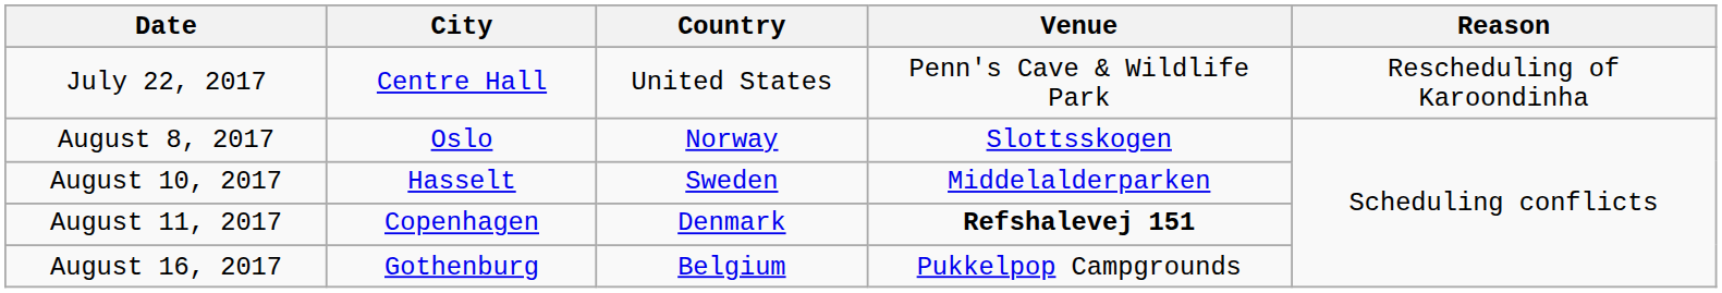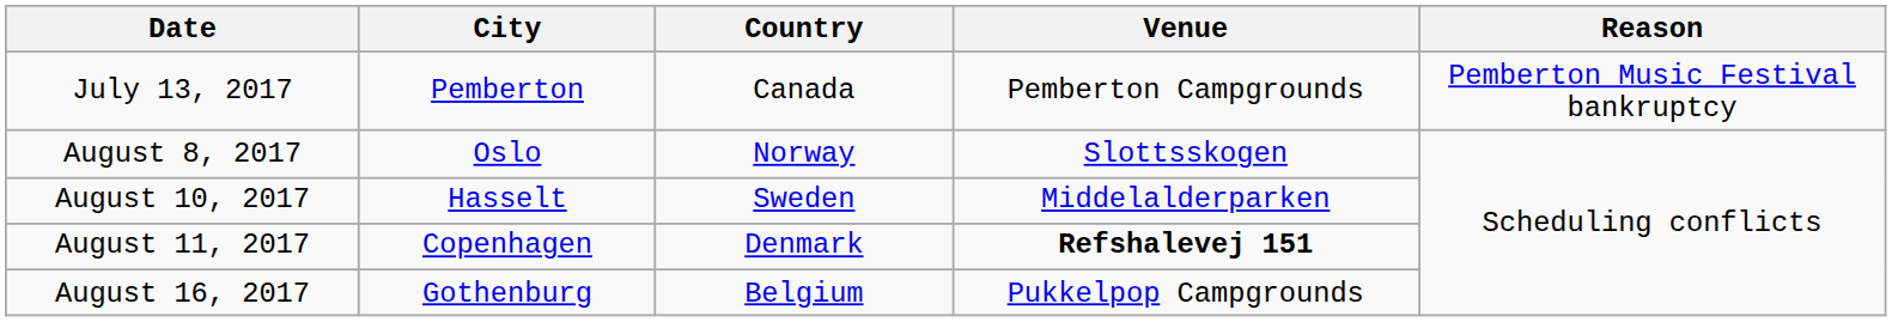 <table class="wikitable" style="text-align:center;">
 <tr>
 <th scope="col" style="width:12em;">Date</th>
 <th scope="col" style="width:10em;">City</th>
 <th scope="col" style="width:10em;">Country</th>
 <th scope="col" style="width:16em;">Venue</th>
 <th scope="col" style="width:16em;">Reason</th>
 </tr>
 <tr>
-<td>July 22, 2017</td>
-<td><a href='#'>Centre Hall</a></td>
-<td>United States</td>
-<td>Penn's Cave & Wildlife Park</td>
-<td>Rescheduling of Karoondinha</td>
+<td>July 13, 2017</td>
+<td><a href='#'>Pemberton</a></td>
+<td>Canada</td>
+<td>Pemberton Campgrounds</td>
+<td><a href='#'>Pemberton Music Festival</a> bankruptcy</td>
 </tr>
 <tr>
 <td>August 8, 2017</td>
 <td><a href='#'>Oslo</a></td>
 <td><a href='#'>Norway</a></td>
 <td><a href='#'>Slottsskogen</a></td>
 <td rowspan="4">Scheduling conflicts</td>
 </tr>
 <tr>
 <td>August 10, 2017</td>
 <td><a href='#'>Hasselt</a></td>
 <td><a href='#'>Sweden</a></td>
 <td><a href='#'>Middelalderparken</a></td>
 </tr>
 <tr>
 <td>August 11, 2017</td>
 <td><a href='#'>Copenhagen</a></td>
 <td><a href='#'>Denmark</a></td>
 <td><strong>Refshalevej 151</strong></td>
 </tr>
 <tr>
 <td>August 16, 2017</td>
 <td><a href='#'>Gothenburg</a></td>
 <td><a href='#'>Belgium</a></td>
 <td><a href='#'>Pukkelpop</a> Campgrounds</td>
 </tr>
 </table>
